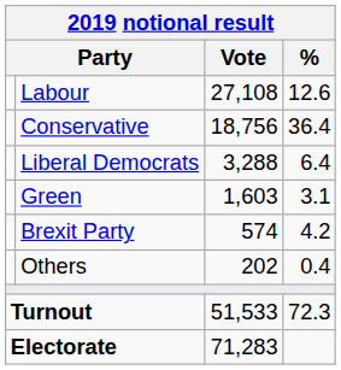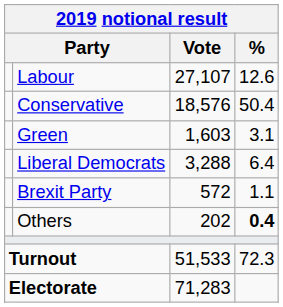 <table class="wikitable">
 <tr>
 <th colspan="4"><a href='#'>2019</a> <a href='#'>notional result</a></th>
 </tr>
 <tr>
 <th bgcolor="#DDDDFF" width="130px" colspan="2">Party</th>
 <th bgcolor="#DDDDFF" width="50px">Vote</th>
 <th bgcolor="#DDDDFF" width="30px">%</th>
 </tr>
 <tr>
 <td></td>
 <td><a href='#'>Labour</a></td>
-<td align=right>27,108</td>
+<td align=right>27,107</td>
 <td align=right>12.6</td>
 </tr>
 <tr>
 <td></td>
 <td><a href='#'>Conservative</a></td>
-<td align=right>18,756</td>
-<td align=right>36.4</td>
+<td align=right>18,576</td>
+<td align=right>50.4</td>
+</tr>
+<tr>
+<td></td>
+<td><a href='#'>Green</a></td>
+<td align=right>1,603</td>
+<td align=right>3.1</td>
 </tr>
 <tr>
 <td></td>
 <td><a href='#'>Liberal Democrats</a></td>
 <td align=right>3,288</td>
 <td align=right>6.4</td>
 </tr>
 <tr>
 <td></td>
-<td><a href='#'>Green</a></td>
-<td align=right>1,603</td>
-<td align=right>3.1</td>
-</tr>
-<tr>
-<td></td>
 <td><a href='#'>Brexit Party</a></td>
-<td align=right>574</td>
-<td align=right>4.2</td>
+<td align=right>572</td>
+<td align=right>1.1</td>
 </tr>
 <tr>
 <td></td>
 <td>Others</td>
 <td align=right>202</td>
-<td align=right>0.4</td>
+<td align=right><strong>0.4</strong></td>
 </tr>
 <tr>
 <td colspan="4" bgcolor="#EAECF0"></td>
 </tr>
 <tr>
 <td colspan="2"><strong>Turnout</strong></td>
 <td align=right>51,533</td>
 <td align=right>72.3</td>
 </tr>
 <tr>
 <td colspan="2"><strong>Electorate</strong></td>
 <td align=right>71,283</td>
 </tr>
 </table>
